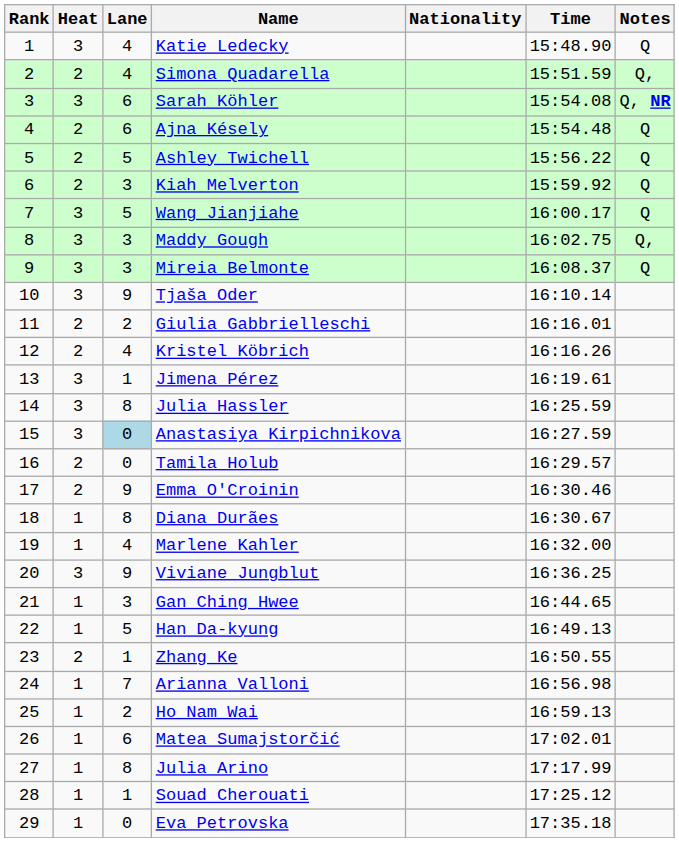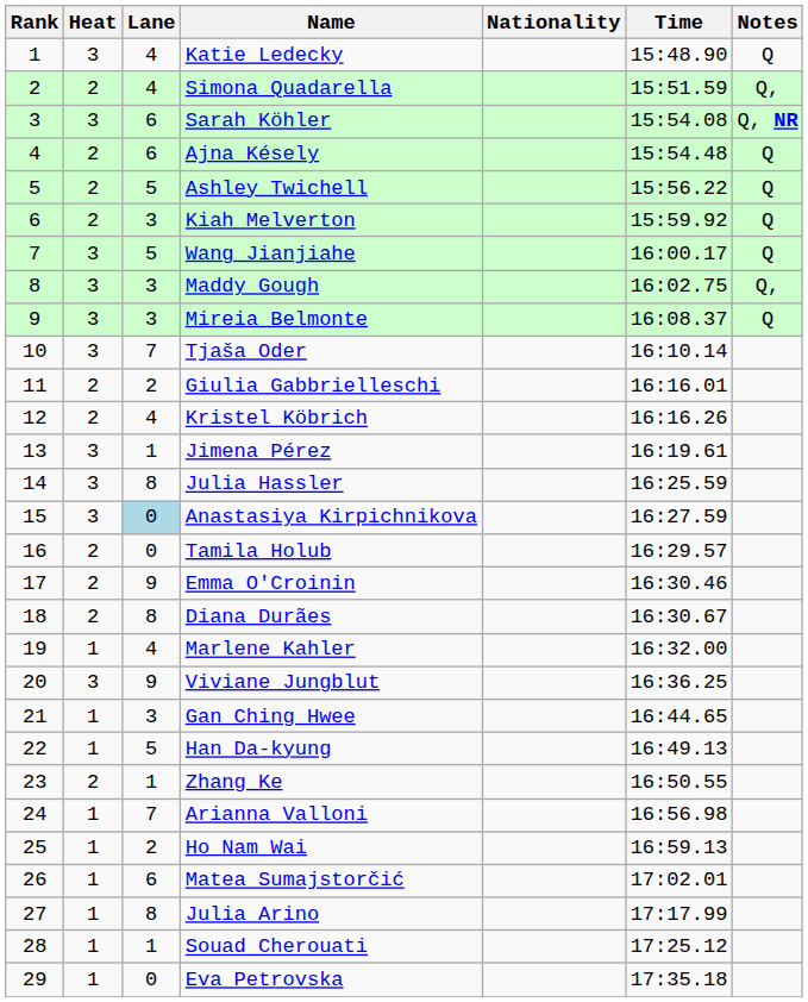 <table class="wikitable sortable" style="text-align:center">
 <tr>
 <th>Rank</th>
 <th>Heat</th>
 <th>Lane</th>
 <th>Name</th>
 <th>Nationality</th>
 <th>Time</th>
 <th>Notes</th>
 </tr>
 <tr>
 <td>1</td>
 <td>3</td>
 <td>4</td>
 <td align=left><a href='#'>Katie Ledecky</a></td>
 <td align=left></td>
 <td>15:48.90</td>
 <td>Q</td>
 </tr>
 <tr bgcolor=ccffcc>
 <td>2</td>
 <td>2</td>
 <td>4</td>
 <td align=left><a href='#'>Simona Quadarella</a></td>
 <td align=left></td>
 <td>15:51.59</td>
 <td>Q, </td>
 </tr>
 <tr bgcolor=ccffcc>
 <td>3</td>
 <td>3</td>
 <td>6</td>
 <td align=left><a href='#'>Sarah Köhler</a></td>
 <td align=left></td>
 <td>15:54.08</td>
 <td>Q, <strong><a href='#'>NR</a></strong></td>
 </tr>
 <tr bgcolor=ccffcc>
 <td>4</td>
 <td>2</td>
 <td>6</td>
 <td align=left><a href='#'>Ajna Késely</a></td>
 <td align=left></td>
 <td>15:54.48</td>
 <td>Q</td>
 </tr>
 <tr bgcolor=ccffcc>
 <td>5</td>
 <td>2</td>
 <td>5</td>
 <td align=left><a href='#'>Ashley Twichell</a></td>
 <td align=left></td>
 <td>15:56.22</td>
 <td>Q</td>
 </tr>
 <tr bgcolor=ccffcc>
 <td>6</td>
 <td>2</td>
 <td>3</td>
 <td align=left><a href='#'>Kiah Melverton</a></td>
 <td align=left></td>
 <td>15:59.92</td>
 <td>Q</td>
 </tr>
 <tr bgcolor=ccffcc>
 <td>7</td>
 <td>3</td>
 <td>5</td>
 <td align=left><a href='#'>Wang Jianjiahe</a></td>
 <td align=left></td>
 <td>16:00.17</td>
 <td>Q</td>
 </tr>
 <tr bgcolor=ccffcc>
 <td>8</td>
 <td>3</td>
 <td>3</td>
 <td align=left><a href='#'>Maddy Gough</a></td>
 <td align=left></td>
 <td>16:02.75</td>
 <td>Q, </td>
 </tr>
 <tr bgcolor=ccffcc>
 <td>9</td>
 <td>3</td>
 <td>3</td>
 <td align=left><a href='#'>Mireia Belmonte</a></td>
 <td align=left></td>
 <td>16:08.37</td>
 <td>Q</td>
 </tr>
 <tr>
 <td>10</td>
 <td>3</td>
-<td>9</td>
+<td>7</td>
 <td align=left><a href='#'>Tjaša Oder</a></td>
 <td align=left></td>
 <td>16:10.14</td>
 <td></td>
 </tr>
 <tr>
 <td>11</td>
 <td>2</td>
 <td>2</td>
 <td align=left><a href='#'>Giulia Gabbrielleschi</a></td>
 <td align=left></td>
 <td>16:16.01</td>
 <td></td>
 </tr>
 <tr>
 <td>12</td>
 <td>2</td>
 <td>4</td>
 <td align=left><a href='#'>Kristel Köbrich</a></td>
 <td align=left></td>
 <td>16:16.26</td>
 <td></td>
 </tr>
 <tr>
 <td>13</td>
 <td>3</td>
 <td>1</td>
 <td align=left><a href='#'>Jimena Pérez</a></td>
 <td align=left></td>
 <td>16:19.61</td>
 <td></td>
 </tr>
 <tr>
 <td>14</td>
 <td>3</td>
 <td>8</td>
 <td align=left><a href='#'>Julia Hassler</a></td>
 <td align=left></td>
 <td>16:25.59</td>
 <td></td>
 </tr>
 <tr>
 <td>15</td>
 <td>3</td>
 <td style="background: lightblue;">0</td>
 <td align=left><a href='#'>Anastasiya Kirpichnikova</a></td>
 <td align=left></td>
 <td>16:27.59</td>
 <td></td>
 </tr>
 <tr>
 <td>16</td>
 <td>2</td>
 <td>0</td>
 <td align=left><a href='#'>Tamila Holub</a></td>
 <td align=left></td>
 <td>16:29.57</td>
 <td></td>
 </tr>
 <tr>
 <td>17</td>
 <td>2</td>
 <td>9</td>
 <td align=left><a href='#'>Emma O'Croinin</a></td>
 <td align=left></td>
 <td>16:30.46</td>
 <td></td>
 </tr>
 <tr>
 <td>18</td>
-<td>1</td>
+<td>2</td>
 <td>8</td>
 <td align=left><a href='#'>Diana Durães</a></td>
 <td align=left></td>
 <td>16:30.67</td>
 <td></td>
 </tr>
 <tr>
 <td>19</td>
 <td>1</td>
 <td>4</td>
 <td align=left><a href='#'>Marlene Kahler</a></td>
 <td align=left></td>
 <td>16:32.00</td>
 <td></td>
 </tr>
 <tr>
 <td>20</td>
 <td>3</td>
 <td>9</td>
 <td align=left><a href='#'>Viviane Jungblut</a></td>
 <td align=left></td>
 <td>16:36.25</td>
 <td></td>
 </tr>
 <tr>
 <td>21</td>
 <td>1</td>
 <td>3</td>
 <td align=left><a href='#'>Gan Ching Hwee</a></td>
 <td align=left></td>
 <td>16:44.65</td>
 <td></td>
 </tr>
 <tr>
 <td>22</td>
 <td>1</td>
 <td>5</td>
 <td align=left><a href='#'>Han Da-kyung</a></td>
 <td align=left></td>
 <td>16:49.13</td>
 <td></td>
 </tr>
 <tr>
 <td>23</td>
 <td>2</td>
 <td>1</td>
 <td align=left><a href='#'>Zhang Ke</a></td>
 <td align=left></td>
 <td>16:50.55</td>
 <td></td>
 </tr>
 <tr>
 <td>24</td>
 <td>1</td>
 <td>7</td>
 <td align=left><a href='#'>Arianna Valloni</a></td>
 <td align=left></td>
 <td>16:56.98</td>
 <td></td>
 </tr>
 <tr>
 <td>25</td>
 <td>1</td>
 <td>2</td>
 <td align=left><a href='#'>Ho Nam Wai</a></td>
 <td align=left></td>
 <td>16:59.13</td>
 <td></td>
 </tr>
 <tr>
 <td>26</td>
 <td>1</td>
 <td>6</td>
 <td align=left><a href='#'>Matea Sumajstorčić</a></td>
 <td align=left></td>
 <td>17:02.01</td>
 <td></td>
 </tr>
 <tr>
 <td>27</td>
 <td>1</td>
 <td>8</td>
 <td align=left><a href='#'>Julia Arino</a></td>
 <td align=left></td>
 <td>17:17.99</td>
 <td></td>
 </tr>
 <tr>
 <td>28</td>
 <td>1</td>
 <td>1</td>
 <td align=left><a href='#'>Souad Cherouati</a></td>
 <td align=left></td>
 <td>17:25.12</td>
 <td></td>
 </tr>
 <tr>
 <td>29</td>
 <td>1</td>
 <td>0</td>
 <td align=left><a href='#'>Eva Petrovska</a></td>
 <td align=left></td>
 <td>17:35.18</td>
 <td></td>
 </tr>
 </table>
